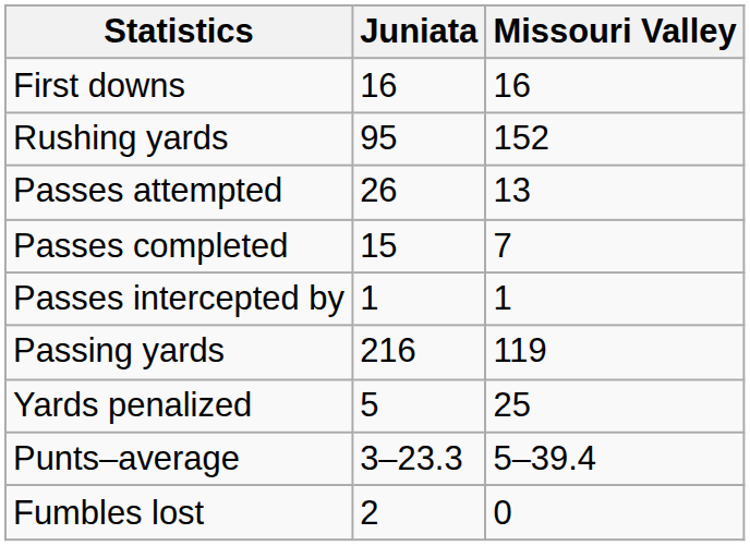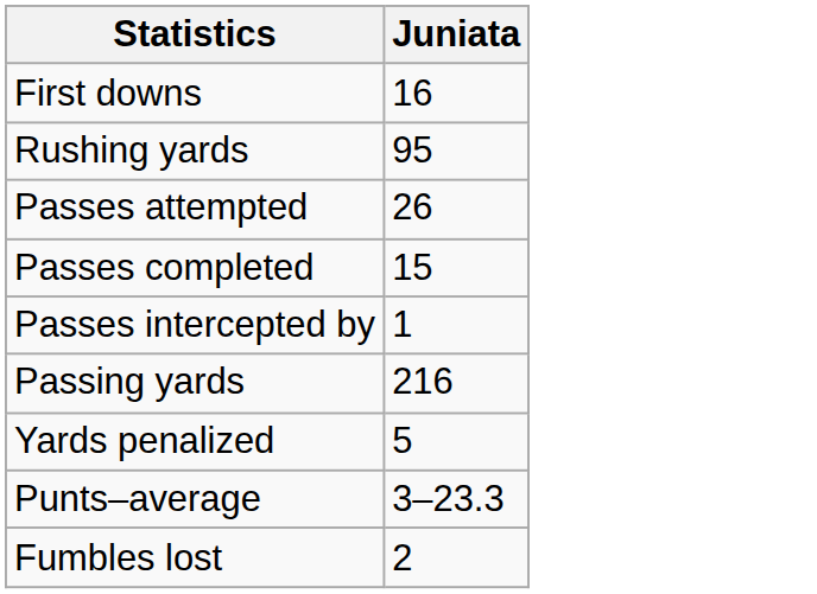 <table class="wikitable">
 <tr>
 <th>Statistics</th>
 <th>Juniata</th>
-<th>Missouri Valley</th>
 </tr>
 <tr>
 <td>First downs</td>
-<td>16</td>
 <td>16</td>
 </tr>
 <tr>
 <td>Rushing yards</td>
 <td>95</td>
-<td>152</td>
 </tr>
 <tr>
 <td>Passes attempted</td>
 <td>26</td>
-<td>13</td>
 </tr>
 <tr>
 <td>Passes completed</td>
 <td>15</td>
-<td>7</td>
 </tr>
 <tr>
 <td>Passes intercepted by</td>
-<td>1</td>
 <td>1</td>
 </tr>
 <tr>
 <td>Passing yards</td>
 <td>216</td>
-<td>119</td>
 </tr>
 <tr>
 <td>Yards penalized</td>
 <td>5</td>
-<td>25</td>
 </tr>
 <tr>
 <td>Punts–average</td>
 <td>3–23.3</td>
-<td>5–39.4</td>
 </tr>
 <tr>
 <td>Fumbles lost</td>
 <td>2</td>
-<td>0</td>
 </tr>
 </table>
